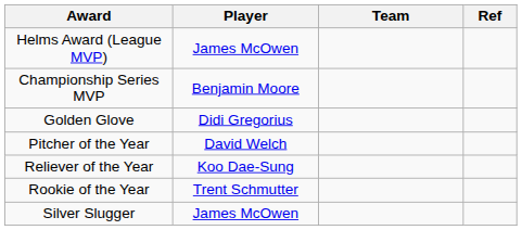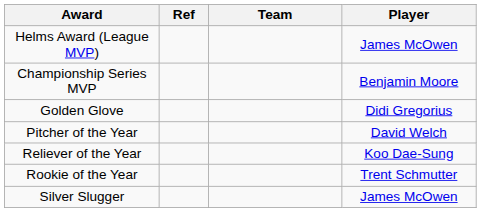 <table class="wikitable" style="text-align:center;">
 <tr>
 <th scope="col" width=175>Award</th>
+<th scope="col" width=50>Ref</th>
+<th scope="col" width=150>Team</th>
 <th scope="col" width=150>Player</th>
-<th scope="col" width=150>Team</th>
-<th scope="col" width=50>Ref</th>
 </tr>
 <tr>
 <td>Helms Award (League <a href='#'>MVP</a>)</td>
-<td><a href='#'>James McOwen</a></td>
 <td></td>
 <td></td>
+<td><a href='#'>James McOwen</a></td>
 </tr>
 <tr>
 <td>Championship Series MVP</td>
-<td><a href='#'>Benjamin Moore</a></td>
 <td></td>
 <td></td>
+<td><a href='#'>Benjamin Moore</a></td>
 </tr>
 <tr>
 <td>Golden Glove</td>
-<td><a href='#'>Didi Gregorius</a></td>
 <td></td>
 <td></td>
+<td><a href='#'>Didi Gregorius</a></td>
 </tr>
 <tr>
 <td>Pitcher of the Year</td>
-<td><a href='#'>David Welch</a></td>
 <td></td>
 <td></td>
+<td><a href='#'>David Welch</a></td>
 </tr>
 <tr>
 <td>Reliever of the Year</td>
-<td><a href='#'>Koo Dae-Sung</a></td>
 <td></td>
 <td></td>
+<td><a href='#'>Koo Dae-Sung</a></td>
 </tr>
 <tr>
 <td>Rookie of the Year</td>
-<td><a href='#'>Trent Schmutter</a></td>
 <td></td>
 <td></td>
+<td><a href='#'>Trent Schmutter</a></td>
 </tr>
 <tr>
 <td>Silver Slugger</td>
-<td><a href='#'>James McOwen</a></td>
 <td></td>
 <td></td>
+<td><a href='#'>James McOwen</a></td>
 </tr>
 </table>
